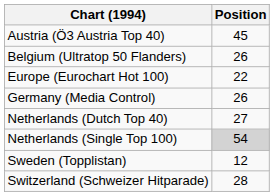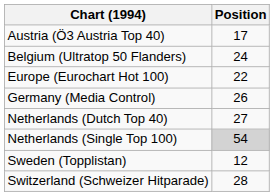 <table class="wikitable sortable">
 <tr>
 <th>Chart (1994)</th>
 <th>Position</th>
 </tr>
 <tr>
 <td>Austria (Ö3 Austria Top 40)</td>
-<td align="center">45</td>
+<td align="center">17</td>
 </tr>
 <tr>
 <td>Belgium (Ultratop 50 Flanders)</td>
-<td align="center">26</td>
+<td align="center">24</td>
 </tr>
 <tr>
 <td>Europe (Eurochart Hot 100)</td>
 <td align="center">22</td>
 </tr>
 <tr>
 <td>Germany (Media Control)</td>
 <td align="center">26</td>
 </tr>
 <tr>
 <td>Netherlands (Dutch Top 40)</td>
 <td align="center">27</td>
 </tr>
 <tr>
 <td>Netherlands (Single Top 100)</td>
 <td align="center" style="background: lightgrey;">54</td>
 </tr>
 <tr>
 <td>Sweden (Topplistan)</td>
 <td align="center">12</td>
 </tr>
 <tr>
 <td>Switzerland (Schweizer Hitparade)</td>
 <td align="center">28</td>
 </tr>
 </table>
